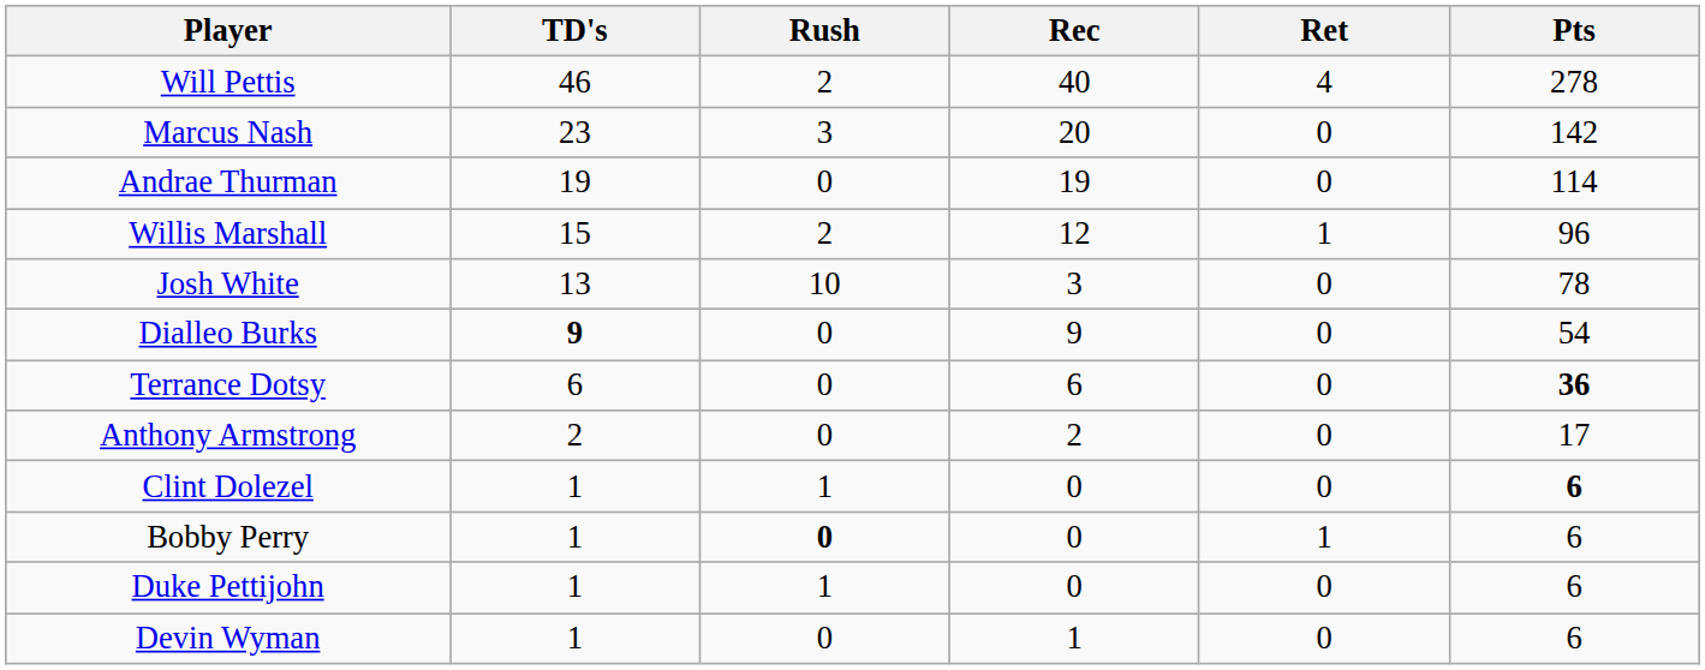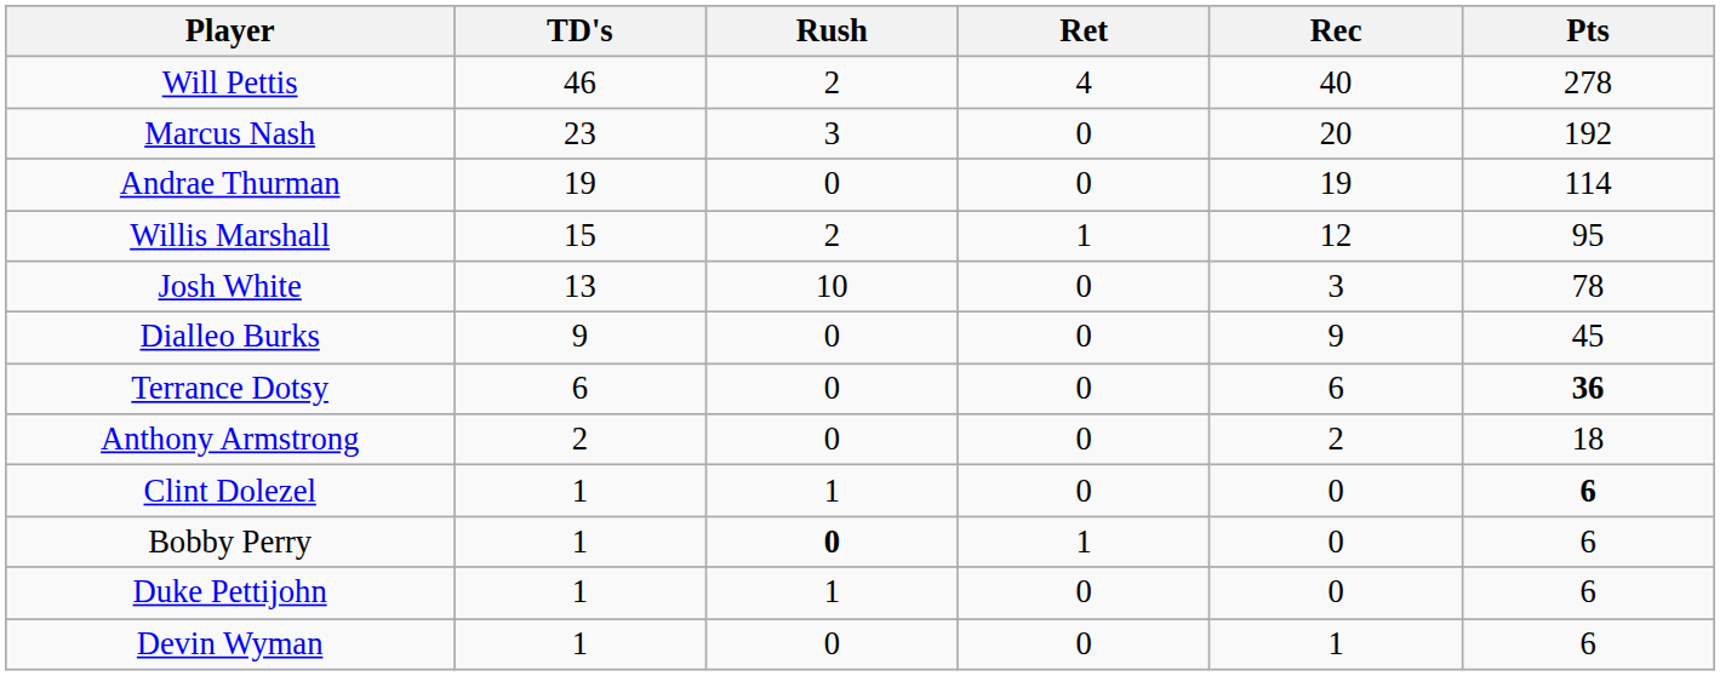 <table class="wikitable sortable">
 <tr>
 <th bgcolor="#DDDDFF" width="16%">Player</th>
 <th bgcolor="#DDDDFF" width="9%">TD's</th>
 <th bgcolor="#DDDDFF" width="9%">Rush</th>
+<th bgcolor="#DDDDFF" width="9%">Ret</th>
 <th bgcolor="#DDDDFF" width="9%">Rec</th>
-<th bgcolor="#DDDDFF" width="9%">Ret</th>
 <th bgcolor="#DDDDFF" width="9%">Pts</th>
 </tr>
 <tr align="center">
 <td><a href='#'>Will Pettis</a></td>
 <td>46</td>
 <td>2</td>
+<td>4</td>
 <td>40</td>
-<td>4</td>
 <td>278</td>
 </tr>
 <tr align="center">
 <td><a href='#'>Marcus Nash</a></td>
 <td>23</td>
 <td>3</td>
+<td>0</td>
 <td>20</td>
-<td>0</td>
-<td>142</td>
+<td>192</td>
 </tr>
 <tr align="center">
 <td><a href='#'>Andrae Thurman</a></td>
 <td>19</td>
 <td>0</td>
+<td>0</td>
 <td>19</td>
-<td>0</td>
 <td>114</td>
 </tr>
 <tr align="center">
 <td><a href='#'>Willis Marshall</a></td>
 <td>15</td>
 <td>2</td>
+<td>1</td>
 <td>12</td>
-<td>1</td>
-<td>96</td>
+<td>95</td>
 </tr>
 <tr align="center">
 <td><a href='#'>Josh White</a></td>
 <td>13</td>
 <td>10</td>
+<td>0</td>
 <td>3</td>
-<td>0</td>
 <td>78</td>
 </tr>
 <tr align="center">
 <td><a href='#'>Dialleo Burks</a></td>
-<td><strong>9</strong></td>
+<td>9</td>
+<td>0</td>
 <td>0</td>
 <td>9</td>
-<td>0</td>
-<td>54</td>
+<td>45</td>
 </tr>
 <tr align="center">
 <td><a href='#'>Terrance Dotsy</a></td>
 <td>6</td>
 <td>0</td>
+<td>0</td>
 <td>6</td>
-<td>0</td>
 <td><strong>36</strong></td>
 </tr>
 <tr align="center">
 <td><a href='#'>Anthony Armstrong</a></td>
 <td>2</td>
 <td>0</td>
+<td>0</td>
 <td>2</td>
-<td>0</td>
-<td>17</td>
+<td>18</td>
 </tr>
 <tr align="center">
 <td><a href='#'>Clint Dolezel</a></td>
 <td>1</td>
 <td>1</td>
 <td>0</td>
 <td>0</td>
 <td><strong>6</strong></td>
 </tr>
 <tr align="center">
 <td>Bobby Perry</td>
 <td>1</td>
 <td><strong>0</strong></td>
+<td>1</td>
 <td>0</td>
-<td>1</td>
 <td>6</td>
 </tr>
 <tr align="center">
 <td><a href='#'>Duke Pettijohn</a></td>
 <td>1</td>
 <td>1</td>
 <td>0</td>
 <td>0</td>
 <td>6</td>
 </tr>
 <tr align="center">
 <td><a href='#'>Devin Wyman</a></td>
 <td>1</td>
 <td>0</td>
+<td>0</td>
 <td>1</td>
-<td>0</td>
 <td>6</td>
 </tr>
 </table>
